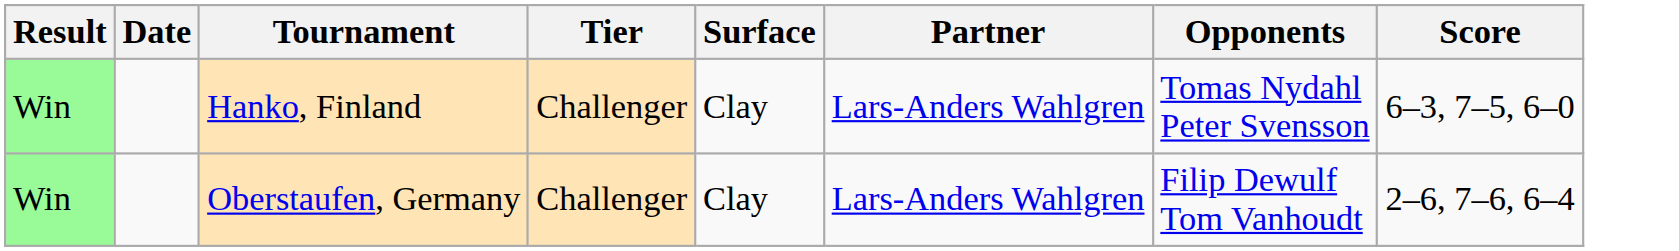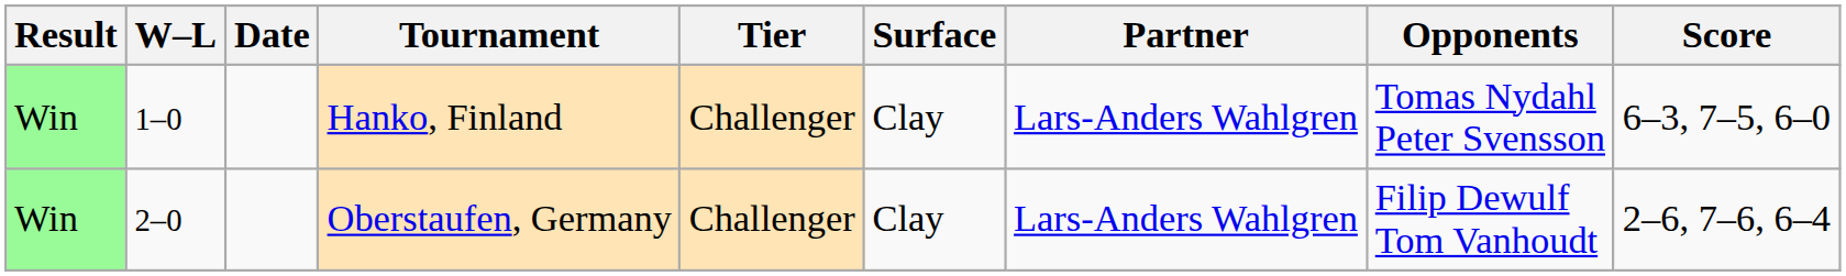 <table class="sortable wikitable">
 <tr>
 <th>Result</th>
+<th class="unsortable">W–L</th>
 <th>Date</th>
 <th>Tournament</th>
 <th>Tier</th>
 <th>Surface</th>
 <th>Partner</th>
 <th>Opponents</th>
 <th class="unsortable">Score</th>
 </tr>
 <tr>
 <td bgcolor=98FB98>Win</td>
+<td><small>1–0</small></td>
 <td></td>
 <td style="background:moccasin;"><a href='#'>Hanko</a>, Finland</td>
 <td style="background:moccasin;">Challenger</td>
 <td>Clay</td>
 <td> <a href='#'>Lars-Anders Wahlgren</a></td>
 <td> <a href='#'>Tomas Nydahl</a> <br>  <a href='#'>Peter Svensson</a></td>
 <td>6–3, 7–5, 6–0</td>
 </tr>
 <tr>
 <td bgcolor=98FB98>Win</td>
+<td><small>2–0</small></td>
 <td></td>
 <td style="background:moccasin;"><a href='#'>Oberstaufen</a>, Germany</td>
 <td style="background:moccasin;">Challenger</td>
 <td>Clay</td>
 <td> <a href='#'>Lars-Anders Wahlgren</a></td>
 <td> <a href='#'>Filip Dewulf</a> <br>  <a href='#'>Tom Vanhoudt</a></td>
 <td>2–6, 7–6, 6–4</td>
 </tr>
 </table>
